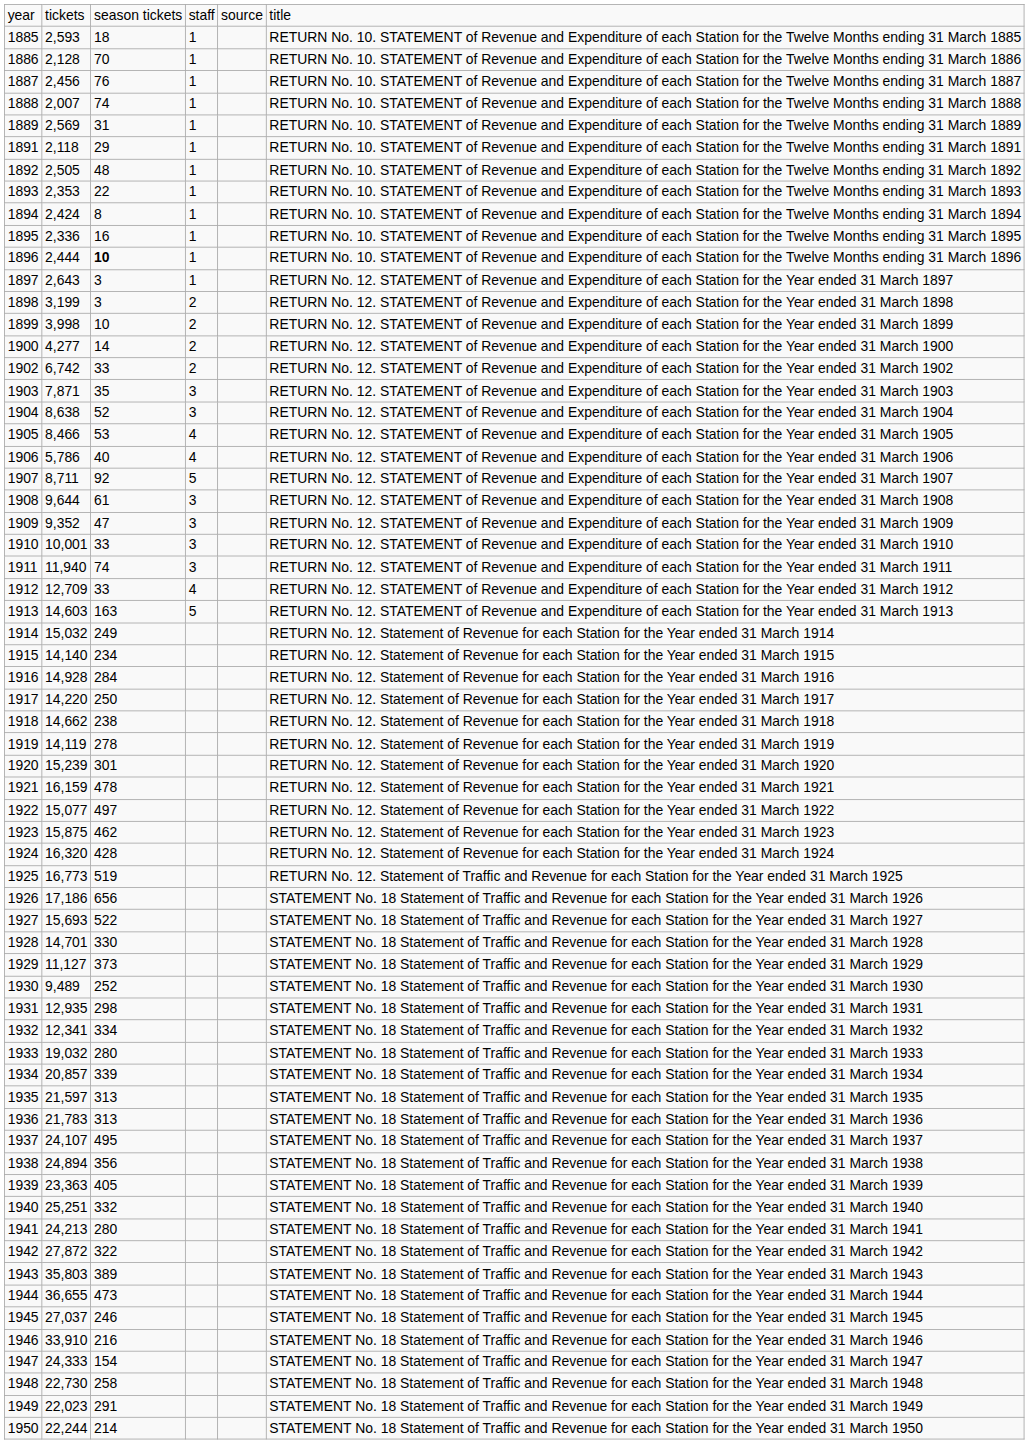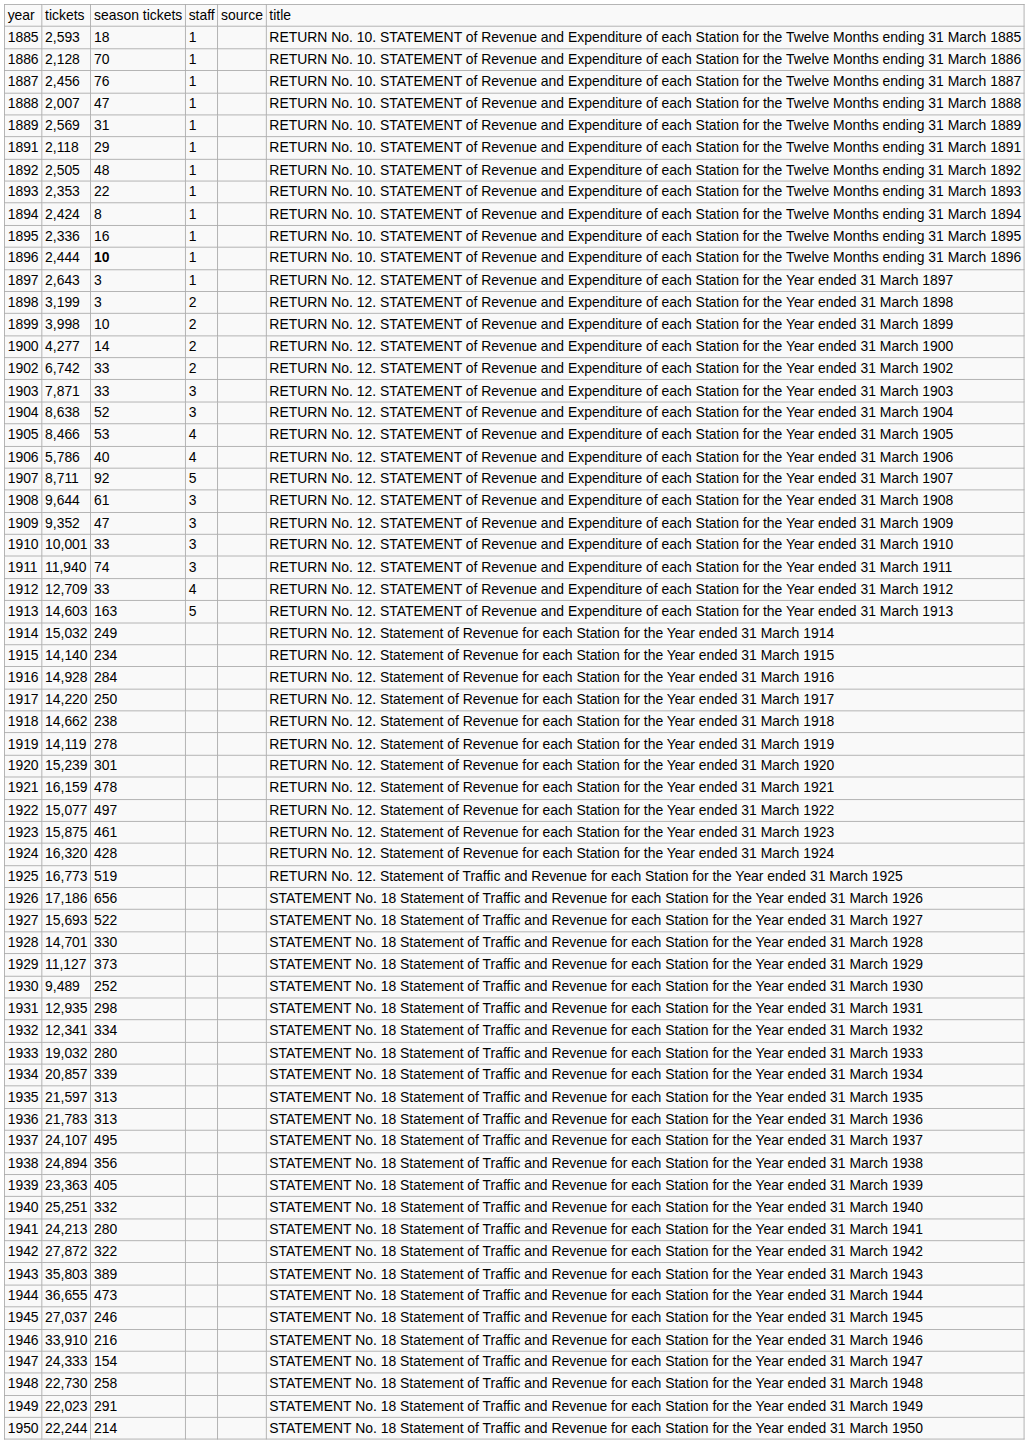 <table class="wikitable sortable mw-collapsible mw-collapsed">
 <tr>
 <td>year</td>
 <td>tickets</td>
 <td>season tickets</td>
 <td>staff</td>
 <td>source</td>
 <td>title</td>
 </tr>
 <tr>
 <td>1885</td>
 <td>2,593</td>
 <td>18</td>
 <td>1</td>
 <td></td>
 <td>RETURN No. 10. STATEMENT of Revenue and Expenditure of each Station for the Twelve Months ending 31 March 1885</td>
 </tr>
 <tr>
 <td>1886</td>
 <td>2,128</td>
 <td>70</td>
 <td>1</td>
 <td></td>
 <td>RETURN No. 10. STATEMENT of Revenue and Expenditure of each Station for the Twelve Months ending 31 March 1886</td>
 </tr>
 <tr>
 <td>1887</td>
 <td>2,456</td>
 <td>76</td>
 <td>1</td>
 <td></td>
 <td>RETURN No. 10. STATEMENT of Revenue and Expenditure of each Station for the Twelve Months ending 31 March 1887</td>
 </tr>
 <tr>
 <td>1888</td>
 <td>2,007</td>
-<td>74</td>
+<td>47</td>
 <td>1</td>
 <td></td>
 <td>RETURN No. 10. STATEMENT of Revenue and Expenditure of each Station for the Twelve Months ending 31 March 1888</td>
 </tr>
 <tr>
 <td>1889</td>
 <td>2,569</td>
 <td>31</td>
 <td>1</td>
 <td></td>
 <td>RETURN No. 10. STATEMENT of Revenue and Expenditure of each Station for the Twelve Months ending 31 March 1889</td>
 </tr>
 <tr>
 <td>1891</td>
 <td>2,118</td>
 <td>29</td>
 <td>1</td>
 <td></td>
 <td>RETURN No. 10. STATEMENT of Revenue and Expenditure of each Station for the Twelve Months ending 31 March 1891</td>
 </tr>
 <tr>
 <td>1892</td>
 <td>2,505</td>
 <td>48</td>
 <td>1</td>
 <td></td>
 <td>RETURN No. 10. STATEMENT of Revenue and Expenditure of each Station for the Twelve Months ending 31 March 1892</td>
 </tr>
 <tr>
 <td>1893</td>
 <td>2,353</td>
 <td>22</td>
 <td>1</td>
 <td></td>
 <td>RETURN No. 10. STATEMENT of Revenue and Expenditure of each Station for the Twelve Months ending 31 March 1893</td>
 </tr>
 <tr>
 <td>1894</td>
 <td>2,424</td>
 <td>8</td>
 <td>1</td>
 <td></td>
 <td>RETURN No. 10. STATEMENT of Revenue and Expenditure of each Station for the Twelve Months ending 31 March 1894</td>
 </tr>
 <tr>
 <td>1895</td>
 <td>2,336</td>
 <td>16</td>
 <td>1</td>
 <td></td>
 <td>RETURN No. 10. STATEMENT of Revenue and Expenditure of each Station for the Twelve Months ending 31 March 1895</td>
 </tr>
 <tr>
 <td>1896</td>
 <td>2,444</td>
 <td><strong>10</strong></td>
 <td>1</td>
 <td></td>
 <td>RETURN No. 10. STATEMENT of Revenue and Expenditure of each Station for the Twelve Months ending 31 March 1896</td>
 </tr>
 <tr>
 <td>1897</td>
 <td>2,643</td>
 <td>3</td>
 <td>1</td>
 <td></td>
 <td>RETURN No. 12. STATEMENT of Revenue and Expenditure of each Station for the Year ended 31 March 1897</td>
 </tr>
 <tr>
 <td>1898</td>
 <td>3,199</td>
 <td>3</td>
 <td>2</td>
 <td></td>
 <td>RETURN No. 12. STATEMENT of Revenue and Expenditure of each Station for the Year ended 31 March 1898</td>
 </tr>
 <tr>
 <td>1899</td>
 <td>3,998</td>
 <td>10</td>
 <td>2</td>
 <td></td>
 <td>RETURN No. 12. STATEMENT of Revenue and Expenditure of each Station for the Year ended 31 March 1899</td>
 </tr>
 <tr>
 <td>1900</td>
 <td>4,277</td>
 <td>14</td>
 <td>2</td>
 <td></td>
 <td>RETURN No. 12. STATEMENT of Revenue and Expenditure of each Station for the Year ended 31 March 1900</td>
 </tr>
 <tr>
 <td>1902</td>
 <td>6,742</td>
 <td>33</td>
 <td>2</td>
 <td></td>
 <td>RETURN No. 12. STATEMENT of Revenue and Expenditure of each Station for the Year ended 31 March 1902</td>
 </tr>
 <tr>
 <td>1903</td>
 <td>7,871</td>
-<td>35</td>
+<td>33</td>
 <td>3</td>
 <td></td>
 <td>RETURN No. 12. STATEMENT of Revenue and Expenditure of each Station for the Year ended 31 March 1903</td>
 </tr>
 <tr>
 <td>1904</td>
 <td>8,638</td>
 <td>52</td>
 <td>3</td>
 <td></td>
 <td>RETURN No. 12. STATEMENT of Revenue and Expenditure of each Station for the Year ended 31 March 1904</td>
 </tr>
 <tr>
 <td>1905</td>
 <td>8,466</td>
 <td>53</td>
 <td>4</td>
 <td></td>
 <td>RETURN No. 12. STATEMENT of Revenue and Expenditure of each Station for the Year ended 31 March 1905</td>
 </tr>
 <tr>
 <td>1906</td>
 <td>5,786</td>
 <td>40</td>
 <td>4</td>
 <td></td>
 <td>RETURN No. 12. STATEMENT of Revenue and Expenditure of each Station for the Year ended 31 March 1906</td>
 </tr>
 <tr>
 <td>1907</td>
 <td>8,711</td>
 <td>92</td>
 <td>5</td>
 <td></td>
 <td>RETURN No. 12. STATEMENT of Revenue and Expenditure of each Station for the Year ended 31 March 1907</td>
 </tr>
 <tr>
 <td>1908</td>
 <td>9,644</td>
 <td>61</td>
 <td>3</td>
 <td></td>
 <td>RETURN No. 12. STATEMENT of Revenue and Expenditure of each Station for the Year ended 31 March 1908</td>
 </tr>
 <tr>
 <td>1909</td>
 <td>9,352</td>
 <td>47</td>
 <td>3</td>
 <td></td>
 <td>RETURN No. 12. STATEMENT of Revenue and Expenditure of each Station for the Year ended 31 March 1909</td>
 </tr>
 <tr>
 <td>1910</td>
 <td>10,001</td>
 <td>33</td>
 <td>3</td>
 <td></td>
 <td>RETURN No. 12. STATEMENT of Revenue and Expenditure of each Station for the Year ended 31 March 1910</td>
 </tr>
 <tr>
 <td>1911</td>
 <td>11,940</td>
 <td>74</td>
 <td>3</td>
 <td></td>
 <td>RETURN No. 12. STATEMENT of Revenue and Expenditure of each Station for the Year ended 31 March 1911</td>
 </tr>
 <tr>
 <td>1912</td>
 <td>12,709</td>
 <td>33</td>
 <td>4</td>
 <td></td>
 <td>RETURN No. 12. STATEMENT of Revenue and Expenditure of each Station for the Year ended 31 March 1912</td>
 </tr>
 <tr>
 <td>1913</td>
 <td>14,603</td>
 <td>163</td>
 <td>5</td>
 <td></td>
 <td>RETURN No. 12. STATEMENT of Revenue and Expenditure of each Station for the Year ended 31 March 1913</td>
 </tr>
 <tr>
 <td>1914</td>
 <td>15,032</td>
 <td>249</td>
 <td></td>
 <td></td>
 <td>RETURN No. 12. Statement of Revenue for each Station for the Year ended 31 March 1914</td>
 </tr>
 <tr>
 <td>1915</td>
 <td>14,140</td>
 <td>234</td>
 <td></td>
 <td></td>
 <td>RETURN No. 12. Statement of Revenue for each Station for the Year ended 31 March 1915</td>
 </tr>
 <tr>
 <td>1916</td>
 <td>14,928</td>
 <td>284</td>
 <td></td>
 <td></td>
 <td>RETURN No. 12. Statement of Revenue for each Station for the Year ended 31 March 1916</td>
 </tr>
 <tr>
 <td>1917</td>
 <td>14,220</td>
 <td>250</td>
 <td></td>
 <td></td>
 <td>RETURN No. 12. Statement of Revenue for each Station for the Year ended 31 March 1917</td>
 </tr>
 <tr>
 <td>1918</td>
 <td>14,662</td>
 <td>238</td>
 <td></td>
 <td></td>
 <td>RETURN No. 12. Statement of Revenue for each Station for the Year ended 31 March 1918</td>
 </tr>
 <tr>
 <td>1919</td>
 <td>14,119</td>
 <td>278</td>
 <td></td>
 <td></td>
 <td>RETURN No. 12. Statement of Revenue for each Station for the Year ended 31 March 1919</td>
 </tr>
 <tr>
 <td>1920</td>
 <td>15,239</td>
 <td>301</td>
 <td></td>
 <td></td>
 <td>RETURN No. 12. Statement of Revenue for each Station for the Year ended 31 March 1920</td>
 </tr>
 <tr>
 <td>1921</td>
 <td>16,159</td>
 <td>478</td>
 <td></td>
 <td></td>
 <td>RETURN No. 12. Statement of Revenue for each Station for the Year ended 31 March 1921</td>
 </tr>
 <tr>
 <td>1922</td>
 <td>15,077</td>
 <td>497</td>
 <td></td>
 <td></td>
 <td>RETURN No. 12. Statement of Revenue for each Station for the Year ended 31 March 1922</td>
 </tr>
 <tr>
 <td>1923</td>
 <td>15,875</td>
-<td>462</td>
+<td>461</td>
 <td></td>
 <td></td>
 <td>RETURN No. 12. Statement of Revenue for each Station for the Year ended 31 March 1923</td>
 </tr>
 <tr>
 <td>1924</td>
 <td>16,320</td>
 <td>428</td>
 <td></td>
 <td></td>
 <td>RETURN No. 12. Statement of Revenue for each Station for the Year ended 31 March 1924</td>
 </tr>
 <tr>
 <td>1925</td>
 <td>16,773</td>
 <td>519</td>
 <td></td>
 <td></td>
 <td>RETURN No. 12. Statement of Traffic and Revenue for each Station for the Year ended 31 March 1925</td>
 </tr>
 <tr>
 <td>1926</td>
 <td>17,186</td>
 <td>656</td>
 <td></td>
 <td></td>
 <td>STATEMENT No. 18 Statement of Traffic and Revenue for each Station for the Year ended 31 March 1926</td>
 </tr>
 <tr>
 <td>1927</td>
 <td>15,693</td>
 <td>522</td>
 <td></td>
 <td></td>
 <td>STATEMENT No. 18 Statement of Traffic and Revenue for each Station for the Year ended 31 March 1927</td>
 </tr>
 <tr>
 <td>1928</td>
 <td>14,701</td>
 <td>330</td>
 <td></td>
 <td></td>
 <td>STATEMENT No. 18 Statement of Traffic and Revenue for each Station for the Year ended 31 March 1928</td>
 </tr>
 <tr>
 <td>1929</td>
 <td>11,127</td>
 <td>373</td>
 <td></td>
 <td></td>
 <td>STATEMENT No. 18 Statement of Traffic and Revenue for each Station for the Year ended 31 March 1929</td>
 </tr>
 <tr>
 <td>1930</td>
 <td>9,489</td>
 <td>252</td>
 <td></td>
 <td></td>
 <td>STATEMENT No. 18 Statement of Traffic and Revenue for each Station for the Year ended 31 March 1930</td>
 </tr>
 <tr>
 <td>1931</td>
 <td>12,935</td>
 <td>298</td>
 <td></td>
 <td></td>
 <td>STATEMENT No. 18 Statement of Traffic and Revenue for each Station for the Year ended 31 March 1931</td>
 </tr>
 <tr>
 <td>1932</td>
 <td>12,341</td>
 <td>334</td>
 <td></td>
 <td></td>
 <td>STATEMENT No. 18 Statement of Traffic and Revenue for each Station for the Year ended 31 March 1932</td>
 </tr>
 <tr>
 <td>1933</td>
 <td>19,032</td>
 <td>280</td>
 <td></td>
 <td></td>
 <td>STATEMENT No. 18 Statement of Traffic and Revenue for each Station for the Year ended 31 March 1933</td>
 </tr>
 <tr>
 <td>1934</td>
 <td>20,857</td>
 <td>339</td>
 <td></td>
 <td></td>
 <td>STATEMENT No. 18 Statement of Traffic and Revenue for each Station for the Year ended 31 March 1934</td>
 </tr>
 <tr>
 <td>1935</td>
 <td>21,597</td>
 <td>313</td>
 <td></td>
 <td></td>
 <td>STATEMENT No. 18 Statement of Traffic and Revenue for each Station for the Year ended 31 March 1935</td>
 </tr>
 <tr>
 <td>1936</td>
 <td>21,783</td>
 <td>313</td>
 <td></td>
 <td></td>
 <td>STATEMENT No. 18 Statement of Traffic and Revenue for each Station for the Year ended 31 March 1936</td>
 </tr>
 <tr>
 <td>1937</td>
 <td>24,107</td>
 <td>495</td>
 <td></td>
 <td></td>
 <td>STATEMENT No. 18 Statement of Traffic and Revenue for each Station for the Year ended 31 March 1937</td>
 </tr>
 <tr>
 <td>1938</td>
 <td>24,894</td>
 <td>356</td>
 <td></td>
 <td></td>
 <td>STATEMENT No. 18 Statement of Traffic and Revenue for each Station for the Year ended 31 March 1938</td>
 </tr>
 <tr>
 <td>1939</td>
 <td>23,363</td>
 <td>405</td>
 <td></td>
 <td></td>
 <td>STATEMENT No. 18 Statement of Traffic and Revenue for each Station for the Year ended 31 March 1939</td>
 </tr>
 <tr>
 <td>1940</td>
 <td>25,251</td>
 <td>332</td>
 <td></td>
 <td></td>
 <td>STATEMENT No. 18 Statement of Traffic and Revenue for each Station for the Year ended 31 March 1940</td>
 </tr>
 <tr>
 <td>1941</td>
 <td>24,213</td>
 <td>280</td>
 <td></td>
 <td></td>
 <td>STATEMENT No. 18 Statement of Traffic and Revenue for each Station for the Year ended 31 March 1941</td>
 </tr>
 <tr>
 <td>1942</td>
 <td>27,872</td>
 <td>322</td>
 <td></td>
 <td></td>
 <td>STATEMENT No. 18 Statement of Traffic and Revenue for each Station for the Year ended 31 March 1942</td>
 </tr>
 <tr>
 <td>1943</td>
 <td>35,803</td>
 <td>389</td>
 <td></td>
 <td></td>
 <td>STATEMENT No. 18 Statement of Traffic and Revenue for each Station for the Year ended 31 March 1943</td>
 </tr>
 <tr>
 <td>1944</td>
 <td>36,655</td>
 <td>473</td>
 <td></td>
 <td></td>
 <td>STATEMENT No. 18 Statement of Traffic and Revenue for each Station for the Year ended 31 March 1944</td>
 </tr>
 <tr>
 <td>1945</td>
 <td>27,037</td>
 <td>246</td>
 <td></td>
 <td></td>
 <td>STATEMENT No. 18 Statement of Traffic and Revenue for each Station for the Year ended 31 March 1945</td>
 </tr>
 <tr>
 <td>1946</td>
 <td>33,910</td>
 <td>216</td>
 <td></td>
 <td></td>
 <td>STATEMENT No. 18 Statement of Traffic and Revenue for each Station for the Year ended 31 March 1946</td>
 </tr>
 <tr>
 <td>1947</td>
 <td>24,333</td>
 <td>154</td>
 <td></td>
 <td></td>
 <td>STATEMENT No. 18 Statement of Traffic and Revenue for each Station for the Year ended 31 March 1947</td>
 </tr>
 <tr>
 <td>1948</td>
 <td>22,730</td>
 <td>258</td>
 <td></td>
 <td></td>
 <td>STATEMENT No. 18 Statement of Traffic and Revenue for each Station for the Year ended 31 March 1948</td>
 </tr>
 <tr>
 <td>1949</td>
 <td>22,023</td>
 <td>291</td>
 <td></td>
 <td></td>
 <td>STATEMENT No. 18 Statement of Traffic and Revenue for each Station for the Year ended 31 March 1949</td>
 </tr>
 <tr>
 <td>1950</td>
 <td>22,244</td>
 <td>214</td>
 <td></td>
 <td></td>
 <td>STATEMENT No. 18 Statement of Traffic and Revenue for each Station for the Year ended 31 March 1950</td>
 </tr>
 </table>
